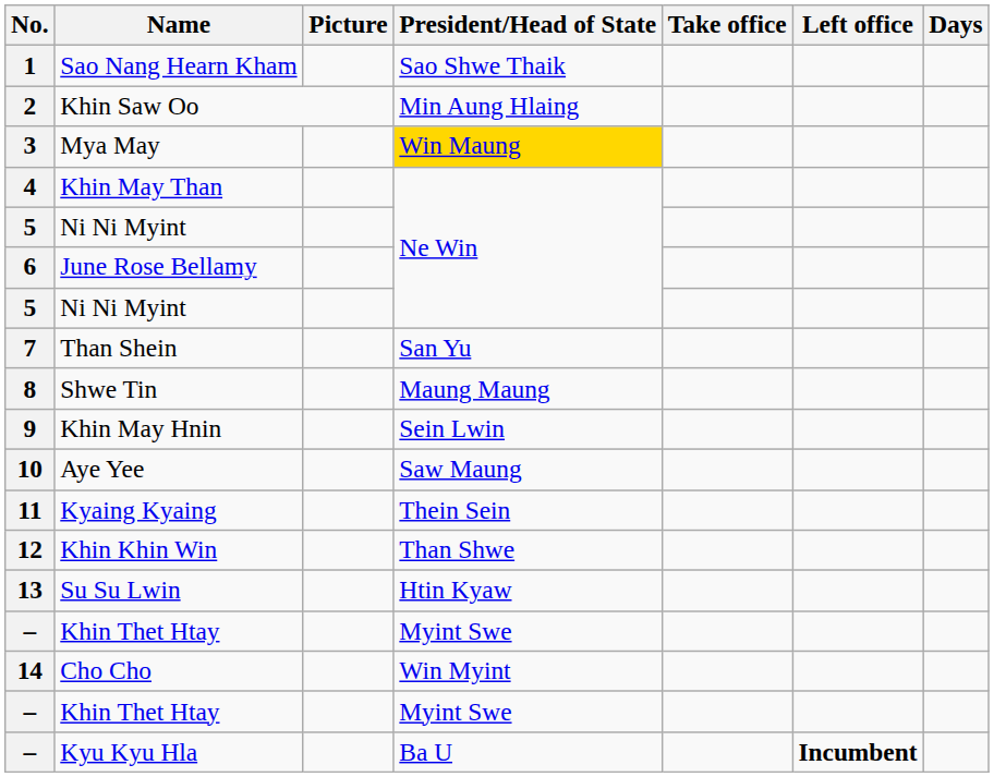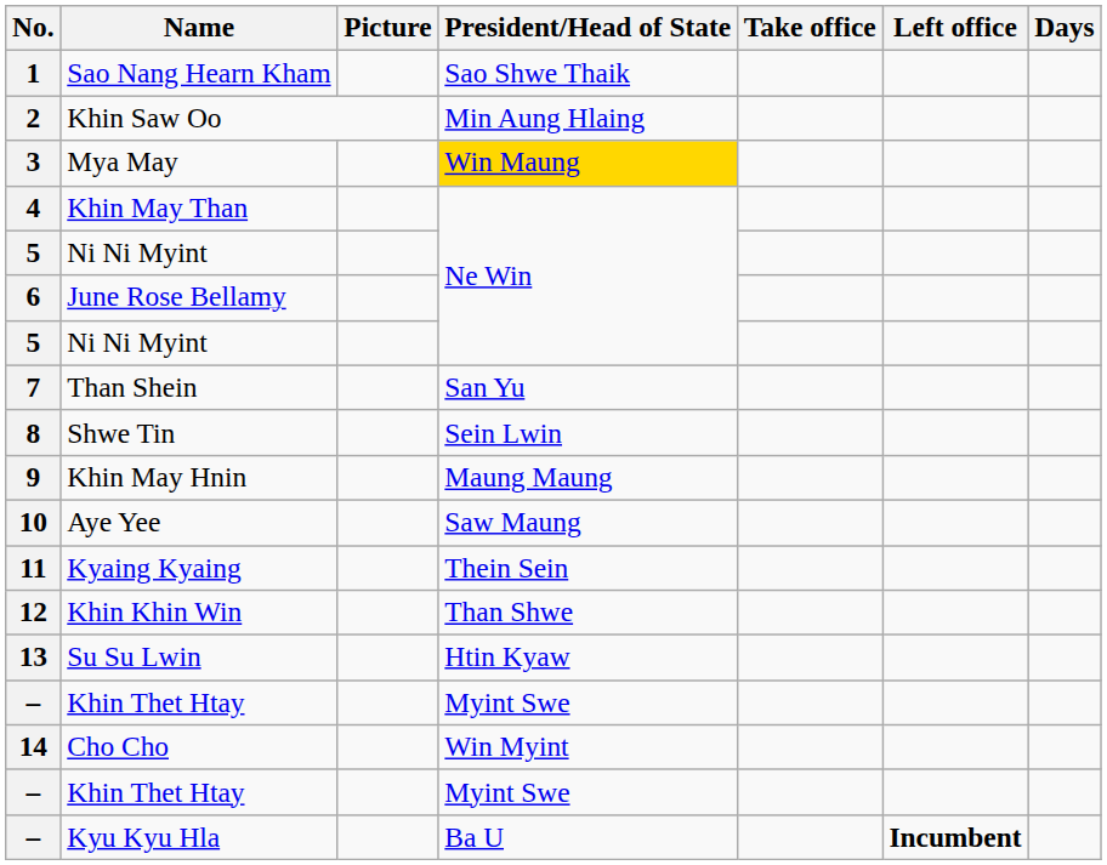 <table class="wikitable">
 <tr>
 <th>No.</th>
 <th>Name</th>
 <th>Picture</th>
 <th>President/Head of State</th>
 <th>Take office</th>
 <th>Left office</th>
 <th>Days</th>
 </tr>
 <tr>
 <th>1</th>
 <td><a href='#'>Sao Nang Hearn Kham</a></td>
 <td></td>
 <td><a href='#'>Sao Shwe Thaik</a></td>
 <td></td>
 <td></td>
 <td></td>
 </tr>
 <tr>
 <th>2</th>
 <td colspan=2>Khin Saw Oo </td>
 <td><a href='#'>Min Aung Hlaing</a></td>
 <td></td>
 <td></td>
 <td></td>
 </tr>
 <tr>
 <th>3</th>
 <td>Mya May</td>
 <td></td>
 <td style="background: gold;"><a href='#'>Win Maung</a></td>
 <td></td>
 <td></td>
 <td></td>
 </tr>
 <tr>
 <th>4</th>
 <td><a href='#'>Khin May Than</a></td>
 <td></td>
 <td rowspan="4"><a href='#'>Ne Win</a></td>
 <td></td>
 <td></td>
 <td></td>
 </tr>
 <tr>
 <th>5</th>
 <td>Ni Ni Myint</td>
 <td></td>
 <td></td>
 <td></td>
 <td></td>
 </tr>
 <tr>
 <th>6</th>
 <td><a href='#'>June Rose Bellamy</a></td>
 <td></td>
 <td></td>
 <td></td>
 <td></td>
 </tr>
 <tr>
 <th>5</th>
 <td>Ni Ni Myint</td>
 <td></td>
 <td></td>
 <td></td>
 <td></td>
 </tr>
 <tr>
 <th>7</th>
 <td>Than Shein</td>
 <td></td>
 <td><a href='#'>San Yu</a></td>
 <td></td>
 <td></td>
 <td></td>
 </tr>
 <tr>
 <th>8</th>
 <td>Shwe Tin</td>
 <td></td>
-<td><a href='#'>Maung Maung</a></td>
+<td><a href='#'>Sein Lwin</a></td>
 <td></td>
 <td></td>
 <td></td>
 </tr>
 <tr>
 <th>9</th>
 <td>Khin May Hnin</td>
 <td></td>
-<td><a href='#'>Sein Lwin</a></td>
+<td><a href='#'>Maung Maung</a></td>
 <td></td>
 <td></td>
 <td></td>
 </tr>
 <tr>
 <th>10</th>
 <td>Aye Yee</td>
 <td></td>
 <td><a href='#'>Saw Maung</a></td>
 <td></td>
 <td></td>
 <td></td>
 </tr>
 <tr>
 <th>11</th>
 <td><a href='#'>Kyaing Kyaing</a></td>
 <td></td>
 <td><a href='#'>Thein Sein</a></td>
 <td></td>
 <td></td>
 <td></td>
 </tr>
 <tr>
 <th>12</th>
 <td><a href='#'>Khin Khin Win</a></td>
 <td></td>
 <td><a href='#'>Than Shwe</a></td>
 <td></td>
 <td></td>
 <td></td>
 </tr>
 <tr>
 <th>13</th>
 <td><a href='#'>Su Su Lwin</a></td>
 <td></td>
 <td><a href='#'>Htin Kyaw</a></td>
 <td></td>
 <td></td>
 <td></td>
 </tr>
 <tr>
 <th>–</th>
 <td><a href='#'>Khin Thet Htay</a><br></td>
 <td></td>
 <td><a href='#'>Myint Swe</a></td>
 <td></td>
 <td></td>
 <td></td>
 </tr>
 <tr>
 <th>14</th>
 <td><a href='#'>Cho Cho</a></td>
 <td></td>
 <td><a href='#'>Win Myint</a></td>
 <td></td>
 <td></td>
 <td></td>
 </tr>
 <tr>
 <th>–</th>
 <td><a href='#'>Khin Thet Htay</a><br></td>
 <td></td>
 <td><a href='#'>Myint Swe</a></td>
 <td></td>
 <td></td>
 <td></td>
 </tr>
 <tr>
 <th>–</th>
 <td><a href='#'>Kyu Kyu Hla</a><br></td>
 <td></td>
 <td><a href='#'>Ba U</a></td>
 <td></td>
 <td><strong>Incumbent</strong></td>
 <td></td>
 </tr>
 </table>
